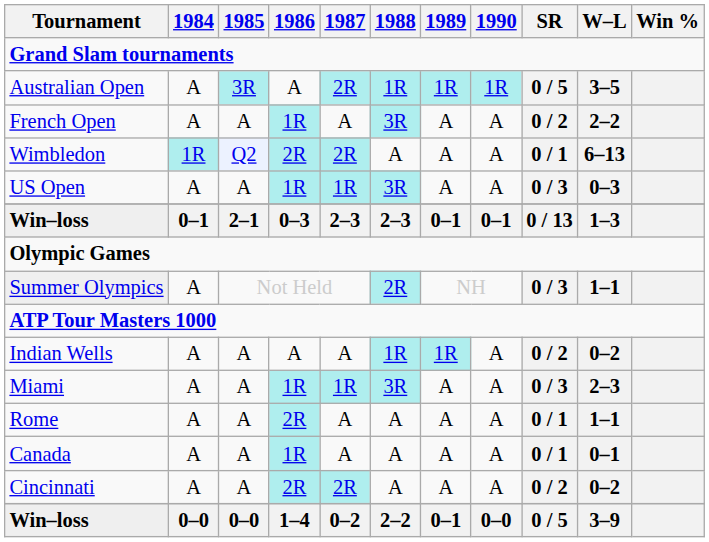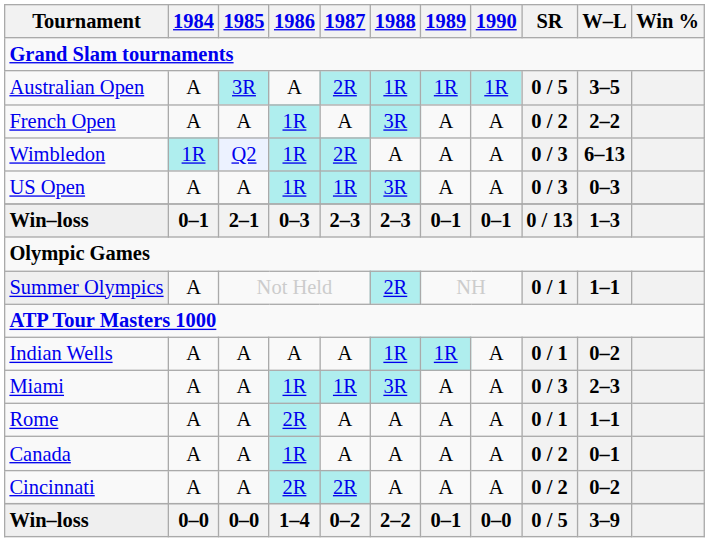 <table class=wikitable style="text-align:center; font-size:97%">
 <tr>
 <th>Tournament</th>
 <th><a href='#'>1984</a></th>
 <th><a href='#'>1985</a></th>
 <th><a href='#'>1986</a></th>
 <th><a href='#'>1987</a></th>
 <th><a href='#'>1988</a></th>
 <th><a href='#'>1989</a></th>
 <th><a href='#'>1990</a></th>
 <th>SR</th>
 <th>W–L</th>
 <th>Win %</th>
 </tr>
 <tr>
 <td colspan=23 align=left><strong><a href='#'>Grand Slam tournaments</a></strong></td>
 </tr>
 <tr>
 <td align=left><a href='#'>Australian Open</a></td>
 <td>A</td>
 <td bgcolor=afeeee><a href='#'>3R</a></td>
 <td>A</td>
 <td bgcolor=afeeee><a href='#'>2R</a></td>
 <td bgcolor=afeeee><a href='#'>1R</a></td>
 <td bgcolor=afeeee><a href='#'>1R</a></td>
 <td bgcolor=afeeee><a href='#'>1R</a></td>
 <th>0 / 5</th>
 <th>3–5</th>
 <th></th>
 </tr>
 <tr>
 <td align=left><a href='#'>French Open</a></td>
 <td>A</td>
 <td>A</td>
 <td bgcolor=afeeee><a href='#'>1R</a></td>
 <td>A</td>
 <td bgcolor=afeeee><a href='#'>3R</a></td>
 <td>A</td>
 <td>A</td>
 <th>0 / 2</th>
 <th>2–2</th>
 <th></th>
 </tr>
 <tr>
 <td align=left><a href='#'>Wimbledon</a></td>
 <td bgcolor=afeeee><a href='#'>1R</a></td>
 <td bgcolor=ecf2ff><a href='#'>Q2</a></td>
-<td bgcolor=afeeee><a href='#'>2R</a></td>
+<td bgcolor=afeeee><a href='#'>1R</a></td>
 <td bgcolor=afeeee><a href='#'>2R</a></td>
 <td>A</td>
 <td>A</td>
 <td>A</td>
-<th>0 / 1</th>
+<th>0 / 3</th>
 <th>6–13</th>
 <th></th>
 </tr>
 <tr>
 <td align=left><a href='#'>US Open</a></td>
 <td>A</td>
 <td>A</td>
 <td bgcolor=afeeee><a href='#'>1R</a></td>
 <td bgcolor=afeeee><a href='#'>1R</a></td>
 <td bgcolor=afeeee><a href='#'>3R</a></td>
 <td>A</td>
 <td>A</td>
 <th>0 / 3</th>
 <th>0–3</th>
 <th></th>
 </tr>
 <tr>
 </tr>
 <tr style=font-weight:bold;background:#efefef>
 <td style=text-align:left>Win–loss</td>
 <th>0–1</th>
 <th>2–1</th>
 <th>0–3</th>
 <th>2–3</th>
 <th>2–3</th>
 <th>0–1</th>
 <th>0–1</th>
 <th>0 / 13</th>
 <th>1–3</th>
 <th></th>
 </tr>
 <tr>
 <td colspan=22 align=left><strong>Olympic Games</strong></td>
 </tr>
 <tr>
 <td style=background:#EFEFEF align=left><a href='#'>Summer Olympics</a></td>
 <td>A</td>
 <td colspan=3 style=color:#cccccc>Not Held</td>
 <td style=background:#afeeee><a href='#'>2R</a></td>
 <td colspan=2 style=color:#cccccc>NH</td>
-<th>0 / 3</th>
+<th>0 / 1</th>
 <th>1–1</th>
 <th></th>
 </tr>
 <tr>
 <td colspan=25 style=text-align:left><strong><a href='#'>ATP Tour Masters 1000</a></strong></td>
 </tr>
 <tr>
 <td align=left><a href='#'>Indian Wells</a></td>
 <td>A</td>
 <td>A</td>
 <td>A</td>
 <td>A</td>
 <td bgcolor=afeeee><a href='#'>1R</a></td>
 <td bgcolor=afeeee><a href='#'>1R</a></td>
 <td>A</td>
-<th>0 / 2</th>
+<th>0 / 1</th>
 <th>0–2</th>
 <th></th>
 </tr>
 <tr>
 <td align=left><a href='#'>Miami</a></td>
 <td>A</td>
 <td>A</td>
 <td bgcolor=afeeee><a href='#'>1R</a></td>
 <td bgcolor=afeeee><a href='#'>1R</a></td>
 <td bgcolor=afeeee><a href='#'>3R</a></td>
 <td>A</td>
 <td>A</td>
 <th>0 / 3</th>
 <th>2–3</th>
 <th></th>
 </tr>
 <tr>
 <td align=left><a href='#'>Rome</a></td>
 <td>A</td>
 <td>A</td>
 <td bgcolor=afeeee><a href='#'>2R</a></td>
 <td>A</td>
 <td>A</td>
 <td>A</td>
 <td>A</td>
 <th>0 / 1</th>
 <th>1–1</th>
 <th></th>
 </tr>
 <tr>
 <td align=left><a href='#'>Canada</a></td>
 <td>A</td>
 <td>A</td>
 <td bgcolor=afeeee><a href='#'>1R</a></td>
 <td>A</td>
 <td>A</td>
 <td>A</td>
 <td>A</td>
-<th>0 / 1</th>
+<th>0 / 2</th>
 <th>0–1</th>
 <th></th>
 </tr>
 <tr>
 <td align=left><a href='#'>Cincinnati</a></td>
 <td>A</td>
 <td>A</td>
 <td bgcolor=afeeee><a href='#'>2R</a></td>
 <td bgcolor=afeeee><a href='#'>2R</a></td>
 <td>A</td>
 <td>A</td>
 <td>A</td>
 <th>0 / 2</th>
 <th>0–2</th>
 <th></th>
 </tr>
 <tr>
 </tr>
 <tr style=font-weight:bold;background:#efefef>
 <td style=text-align:left>Win–loss</td>
 <th>0–0</th>
 <th>0–0</th>
 <th>1–4</th>
 <th>0–2</th>
 <th>2–2</th>
 <th>0–1</th>
 <th>0–0</th>
 <th>0 / 5</th>
 <th>3–9</th>
 <th></th>
 </tr>
 </table>
